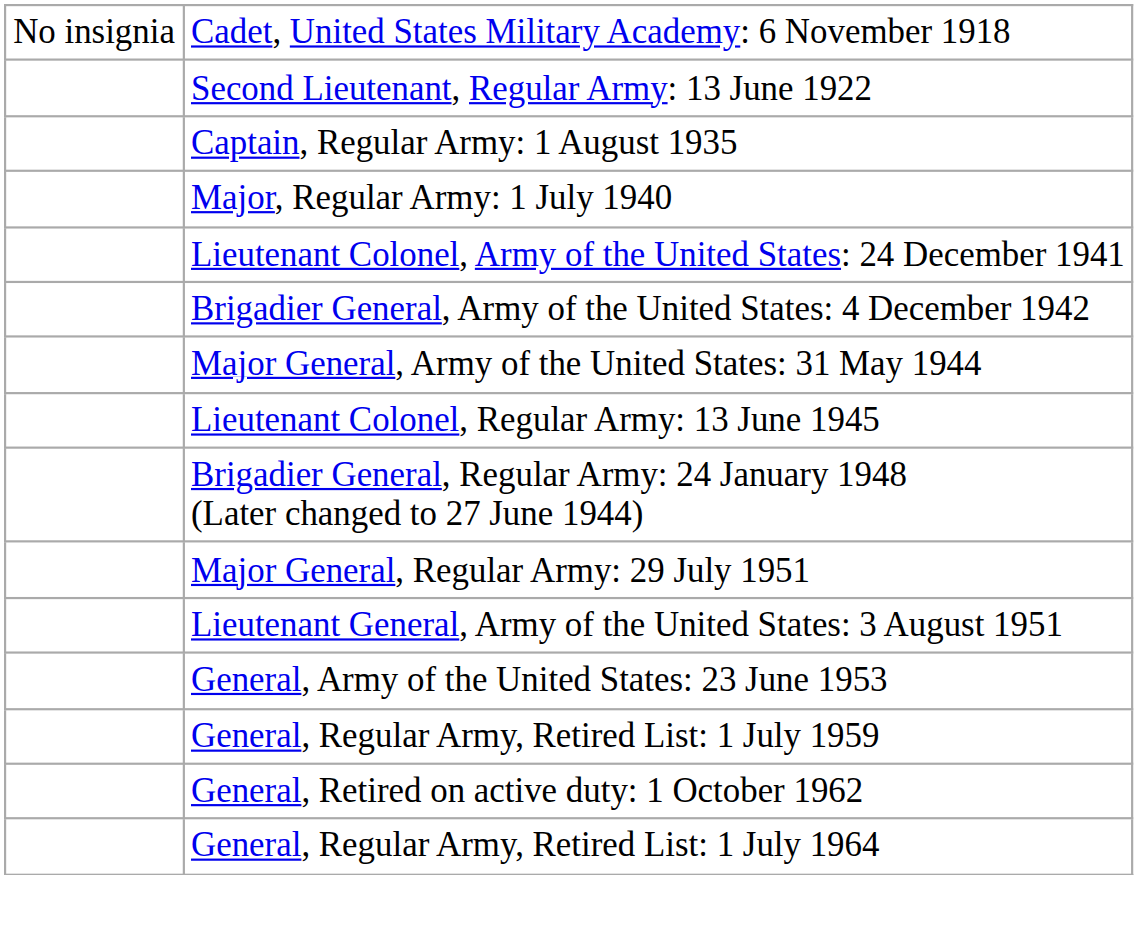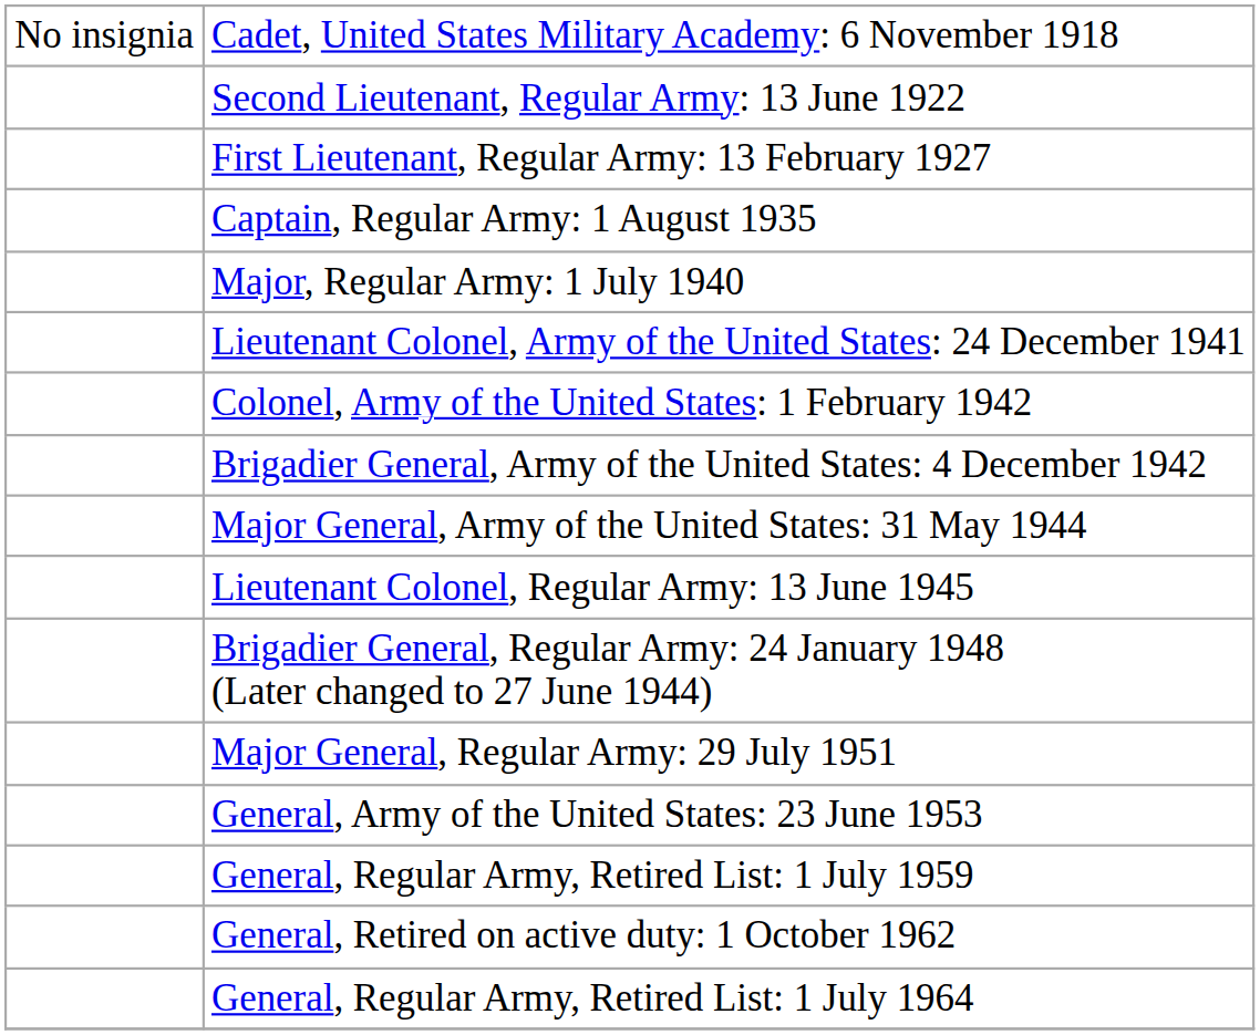 <table class="wikitable" style="background:white">
 <tr>
 <td align="center">No insignia</td>
 <td><a href='#'>Cadet</a>, <a href='#'>United States Military Academy</a>: 6 November 1918</td>
 </tr>
 <tr>
 <td align="center"></td>
 <td><a href='#'>Second Lieutenant</a>, <a href='#'>Regular Army</a>: 13 June 1922</td>
+</tr>
+<tr>
+<td align="center"></td>
+<td><a href='#'>First Lieutenant</a>, Regular Army: 13 February 1927</td>
 </tr>
 <tr>
 <td align="center"></td>
 <td><a href='#'>Captain</a>, Regular Army: 1 August 1935</td>
 </tr>
 <tr>
 <td align="center"></td>
 <td><a href='#'>Major</a>, Regular Army: 1 July 1940</td>
 </tr>
 <tr>
 <td align="center"></td>
 <td><a href='#'>Lieutenant Colonel</a>, <a href='#'>Army of the United States</a>: 24 December 1941</td>
+</tr>
+<tr>
+<td align="center"></td>
+<td><a href='#'>Colonel</a>, <a href='#'>Army of the United States</a>: 1 February 1942</td>
 </tr>
 <tr>
 <td align="center"></td>
 <td><a href='#'>Brigadier General</a>, Army of the United States: 4 December 1942</td>
 </tr>
 <tr>
 <td align="center"></td>
 <td><a href='#'>Major General</a>, Army of the United States: 31 May 1944</td>
 </tr>
 <tr>
 <td align="center"></td>
 <td><a href='#'>Lieutenant Colonel</a>, Regular Army: 13 June 1945</td>
 </tr>
 <tr>
 <td align="center"></td>
 <td><a href='#'>Brigadier General</a>, Regular Army: 24 January 1948 <br>(Later changed to 27 June 1944)</td>
 </tr>
 <tr>
 <td align="center"></td>
 <td><a href='#'>Major General</a>, Regular Army: 29 July 1951</td>
 </tr>
 <tr>
 <td align="center"></td>
-<td><a href='#'>Lieutenant General</a>, Army of the United States: 3 August 1951</td>
-</tr>
-<tr>
-<td align="center"></td>
 <td><a href='#'>General</a>, Army of the United States: 23 June 1953</td>
 </tr>
 <tr>
 <td align="center"></td>
 <td><a href='#'>General</a>, Regular Army, Retired List: 1 July 1959</td>
 </tr>
 <tr>
 <td align="center"></td>
 <td><a href='#'>General</a>, Retired on active duty: 1 October 1962</td>
 </tr>
 <tr>
 <td align="center"></td>
 <td><a href='#'>General</a>, Regular Army, Retired List: 1 July 1964</td>
 </tr>
 <tr>
 </tr>
 </table>
